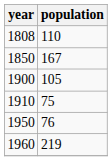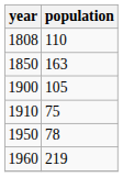 <table class="wikitable">
 <tr>
 <th>year</th>
 <th>population</th>
 </tr>
 <tr>
 <td>1808</td>
 <td>110</td>
 </tr>
 <tr>
 <td>1850</td>
-<td>167</td>
+<td>163</td>
 </tr>
 <tr>
 <td>1900</td>
 <td>105</td>
 </tr>
 <tr>
 <td>1910</td>
 <td>75</td>
 </tr>
 <tr>
 <td>1950</td>
-<td>76</td>
+<td>78</td>
 </tr>
 <tr>
 <td>1960</td>
 <td>219</td>
 </tr>
 <tr>
 </tr>
 </table>
